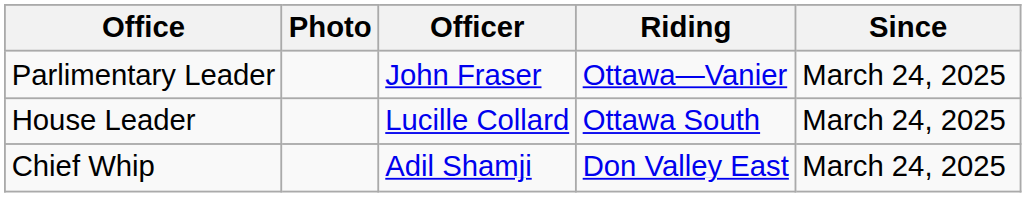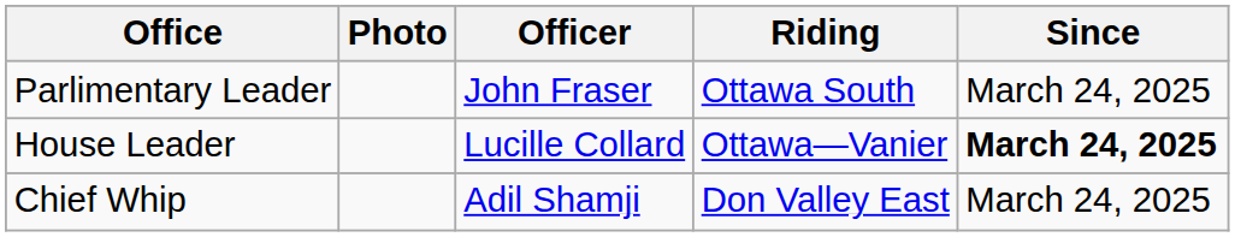 <table class="wikitable">
 <tr>
 <th>Office</th>
 <th>Photo</th>
 <th>Officer</th>
 <th>Riding</th>
 <th>Since</th>
 </tr>
 <tr>
 <td>Parlimentary Leader</td>
 <td></td>
 <td><a href='#'>John Fraser</a></td>
-<td><a href='#'>Ottawa—Vanier</a></td>
+<td><a href='#'>Ottawa South</a></td>
 <td>March 24, 2025</td>
 </tr>
 <tr>
 <td>House Leader</td>
 <td></td>
 <td><a href='#'>Lucille Collard</a></td>
-<td><a href='#'>Ottawa South</a></td>
-<td>March 24, 2025</td>
+<td><a href='#'>Ottawa—Vanier</a></td>
+<td><strong>March 24, 2025</strong></td>
 </tr>
 <tr>
 <td>Chief Whip</td>
 <td></td>
 <td><a href='#'>Adil Shamji</a></td>
 <td><a href='#'>Don Valley East</a></td>
 <td>March 24, 2025 </td>
 </tr>
 </table>
